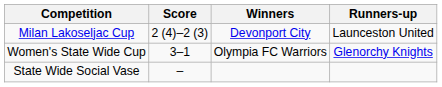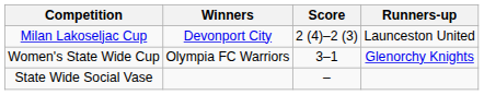 <table class="wikitable" style="text-align:center">
 <tr>
 <th>Competition</th>
+<th>Winners</th>
 <th>Score</th>
-<th>Winners</th>
 <th>Runners-up</th>
 </tr>
 <tr>
 <td><a href='#'>Milan Lakoseljac Cup</a></td>
+<td><a href='#'>Devonport City</a></td>
 <td>2 (4)–2 (3)</td>
-<td><a href='#'>Devonport City</a></td>
 <td>Launceston United</td>
 </tr>
 <tr>
 <td>Women's State Wide Cup</td>
+<td>Olympia FC Warriors</td>
 <td>3–1</td>
-<td>Olympia FC Warriors</td>
 <td><a href='#'>Glenorchy Knights</a></td>
 </tr>
 <tr>
 <td>State Wide Social Vase</td>
+<td></td>
 <td>–</td>
-<td></td>
 <td></td>
 </tr>
 </table>
